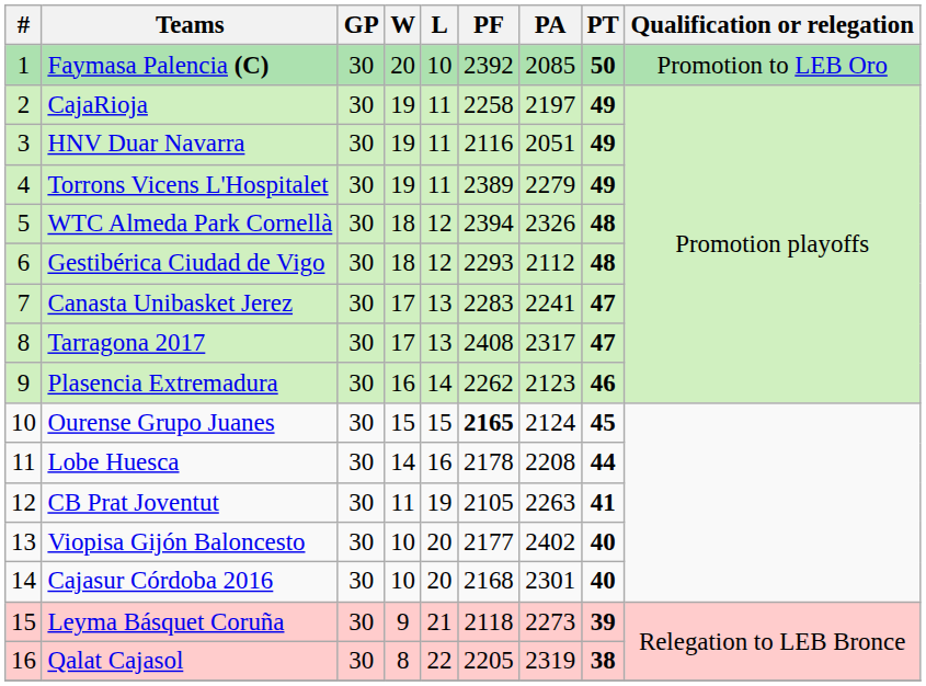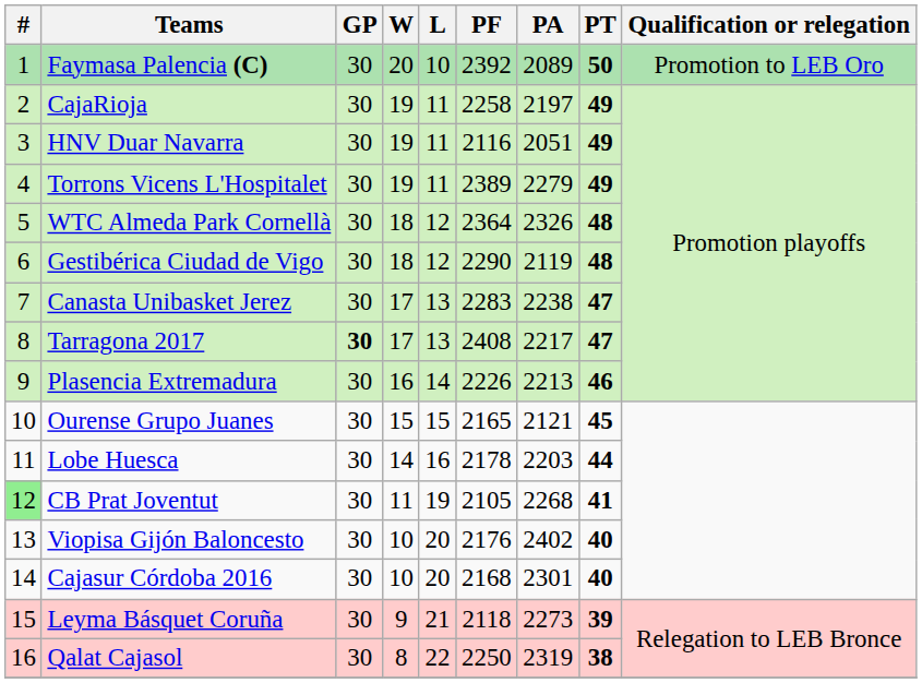 <table class="wikitable" style="text-align: center;">
 <tr>
 <th>#</th>
 <th>Teams</th>
 <th>GP</th>
 <th>W</th>
 <th>L</th>
 <th>PF</th>
 <th>PA</th>
 <th>PT</th>
 <th>Qualification or relegation</th>
 </tr>
 <tr bgcolor=ACE1AF>
 <td>1</td>
 <td align="left"><a href='#'>Faymasa Palencia</a> <strong>(C)</strong></td>
 <td>30</td>
 <td>20</td>
 <td>10</td>
 <td>2392</td>
-<td>2085</td>
+<td>2089</td>
 <td><strong>50</strong></td>
 <td align="center">Promotion to <a href='#'>LEB Oro</a></td>
 </tr>
 <tr bgcolor=D0F0C0>
 <td>2</td>
 <td align="left"><a href='#'>CajaRioja</a></td>
 <td>30</td>
 <td>19</td>
 <td>11</td>
 <td>2258</td>
 <td>2197</td>
 <td><strong>49</strong></td>
 <td rowspan=8>Promotion playoffs</td>
 </tr>
 <tr bgcolor=D0F0C0>
 <td>3</td>
 <td align="left"><a href='#'>HNV Duar Navarra</a></td>
 <td>30</td>
 <td>19</td>
 <td>11</td>
 <td>2116</td>
 <td>2051</td>
 <td><strong>49</strong></td>
 </tr>
 <tr bgcolor=D0F0C0>
 <td>4</td>
 <td align="left"><a href='#'>Torrons Vicens L'Hospitalet</a></td>
 <td>30</td>
 <td>19</td>
 <td>11</td>
 <td>2389</td>
 <td>2279</td>
 <td><strong>49</strong></td>
 </tr>
 <tr bgcolor=D0F0C0>
 <td>5</td>
 <td align="left"><a href='#'>WTC Almeda Park Cornellà</a></td>
 <td>30</td>
 <td>18</td>
 <td>12</td>
-<td>2394</td>
+<td>2364</td>
 <td>2326</td>
 <td><strong>48</strong></td>
 </tr>
 <tr bgcolor=D0F0C0>
 <td>6</td>
 <td align="left"><a href='#'>Gestibérica Ciudad de Vigo</a></td>
 <td>30</td>
 <td>18</td>
 <td>12</td>
-<td>2293</td>
-<td>2112</td>
+<td>2290</td>
+<td>2119</td>
 <td><strong>48</strong></td>
 </tr>
 <tr bgcolor=D0F0C0>
 <td>7</td>
 <td align="left"><a href='#'>Canasta Unibasket Jerez</a></td>
 <td>30</td>
 <td>17</td>
 <td>13</td>
 <td>2283</td>
-<td>2241</td>
+<td>2238</td>
 <td><strong>47</strong></td>
 </tr>
 <tr bgcolor=D0F0C0>
 <td>8</td>
 <td align="left"><a href='#'>Tarragona 2017</a></td>
-<td>30</td>
+<td><strong>30</strong></td>
 <td>17</td>
 <td>13</td>
 <td>2408</td>
-<td>2317</td>
+<td>2217</td>
 <td><strong>47</strong></td>
 </tr>
 <tr bgcolor=D0F0C0>
 <td>9</td>
 <td align="left"><a href='#'>Plasencia Extremadura</a></td>
 <td>30</td>
 <td>16</td>
 <td>14</td>
-<td>2262</td>
-<td>2123</td>
+<td>2226</td>
+<td>2213</td>
 <td><strong>46</strong></td>
 </tr>
 <tr>
 <td>10</td>
 <td align="left"><a href='#'>Ourense Grupo Juanes</a></td>
 <td>30</td>
 <td>15</td>
 <td>15</td>
-<td><strong>2165</strong></td>
-<td>2124</td>
+<td>2165</td>
+<td>2121</td>
 <td><strong>45</strong></td>
 </tr>
 <tr>
 <td>11</td>
 <td align="left"><a href='#'>Lobe Huesca</a></td>
 <td>30</td>
 <td>14</td>
 <td>16</td>
 <td>2178</td>
-<td>2208</td>
+<td>2203</td>
 <td><strong>44</strong></td>
 </tr>
 <tr>
-<td>12</td>
+<td style="background: lightgreen;">12</td>
 <td align="left"><a href='#'>CB Prat Joventut</a></td>
 <td>30</td>
 <td>11</td>
 <td>19</td>
 <td>2105</td>
-<td>2263</td>
+<td>2268</td>
 <td><strong>41</strong></td>
 </tr>
 <tr>
 <td>13</td>
 <td align="left"><a href='#'>Viopisa Gijón Baloncesto</a></td>
 <td>30</td>
 <td>10</td>
 <td>20</td>
-<td>2177</td>
+<td>2176</td>
 <td>2402</td>
 <td><strong>40</strong></td>
 </tr>
 <tr>
 <td>14</td>
 <td align="left"><a href='#'>Cajasur Córdoba 2016</a></td>
 <td>30</td>
 <td>10</td>
 <td>20</td>
 <td>2168</td>
 <td>2301</td>
 <td><strong>40</strong></td>
 </tr>
 <tr bgcolor=FFCCCC>
 <td>15</td>
 <td align="left"><a href='#'>Leyma Básquet Coruña</a></td>
 <td>30</td>
 <td>9</td>
 <td>21</td>
 <td>2118</td>
 <td>2273</td>
 <td><strong>39</strong></td>
 <td rowspan=2>Relegation to LEB Bronce</td>
 </tr>
 <tr bgcolor=FFCCCC>
 <td>16</td>
 <td align="left"><a href='#'>Qalat Cajasol</a></td>
 <td>30</td>
 <td>8</td>
 <td>22</td>
-<td>2205</td>
+<td>2250</td>
 <td>2319</td>
 <td><strong>38</strong></td>
 </tr>
 <tr>
 </tr>
 </table>
